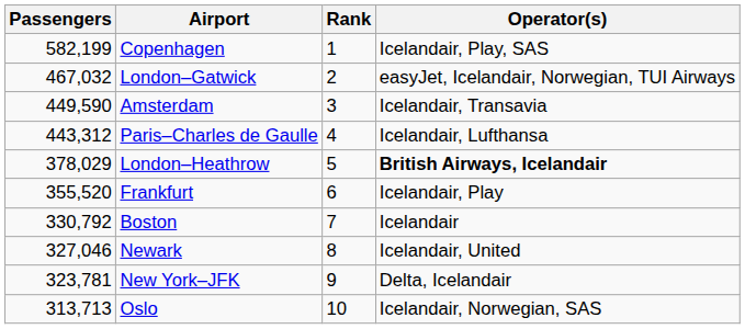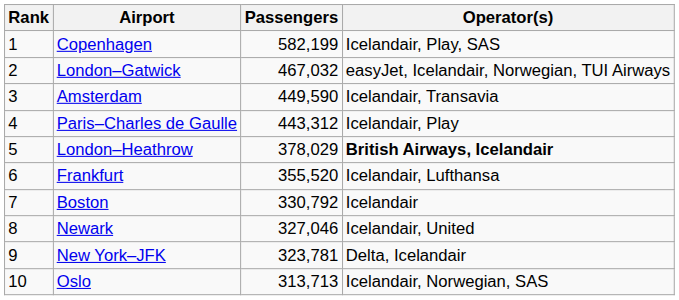 <table class="wikitable sortable">
 <tr>
+<th>Rank</th>
+<th>Airport</th>
 <th>Passengers</th>
-<th>Airport</th>
-<th>Rank</th>
 <th>Operator(s)</th>
 </tr>
 <tr>
+<td>1</td>
+<td><a href='#'>Copenhagen</a></td>
 <td align="right">582,199</td>
-<td><a href='#'>Copenhagen</a></td>
-<td>1</td>
 <td>Icelandair, Play, SAS</td>
 </tr>
 <tr>
+<td>2</td>
+<td><a href='#'>London–Gatwick</a></td>
 <td align="right">467,032</td>
-<td><a href='#'>London–Gatwick</a></td>
-<td>2</td>
 <td>easyJet, Icelandair, Norwegian, TUI Airways</td>
 </tr>
 <tr>
+<td>3</td>
+<td><a href='#'>Amsterdam</a></td>
 <td align="right">449,590</td>
-<td><a href='#'>Amsterdam</a></td>
-<td>3</td>
 <td>Icelandair, Transavia</td>
 </tr>
 <tr>
+<td>4</td>
+<td><a href='#'>Paris–Charles de Gaulle</a></td>
 <td align="right">443,312</td>
-<td><a href='#'>Paris–Charles de Gaulle</a></td>
-<td>4</td>
+<td>Icelandair, Play</td>
+</tr>
+<tr>
+<td>5</td>
+<td><a href='#'>London–Heathrow</a></td>
+<td align="right">378,029</td>
+<td><strong>British Airways, Icelandair</strong></td>
+</tr>
+<tr>
+<td>6</td>
+<td><a href='#'>Frankfurt</a></td>
+<td align="right">355,520</td>
 <td>Icelandair, Lufthansa</td>
 </tr>
 <tr>
-<td align="right">378,029</td>
-<td><a href='#'>London–Heathrow</a></td>
-<td>5</td>
-<td><strong>British Airways, Icelandair</strong></td>
-</tr>
-<tr>
-<td align="right">355,520</td>
-<td><a href='#'>Frankfurt</a></td>
-<td>6</td>
-<td>Icelandair, Play</td>
-</tr>
-<tr>
+<td>7</td>
+<td><a href='#'>Boston</a></td>
 <td align="right">330,792</td>
-<td><a href='#'>Boston</a></td>
-<td>7</td>
 <td>Icelandair</td>
 </tr>
 <tr>
+<td>8</td>
+<td><a href='#'>Newark</a></td>
 <td align="right">327,046</td>
-<td><a href='#'>Newark</a></td>
-<td>8</td>
 <td>Icelandair, United</td>
 </tr>
 <tr>
+<td>9</td>
+<td><a href='#'>New York–JFK</a></td>
 <td align="right">323,781</td>
-<td><a href='#'>New York–JFK</a></td>
-<td>9</td>
 <td>Delta, Icelandair</td>
 </tr>
 <tr>
+<td>10</td>
+<td><a href='#'>Oslo</a></td>
 <td align="right">313,713</td>
-<td><a href='#'>Oslo</a></td>
-<td>10</td>
 <td>Icelandair, Norwegian, SAS</td>
 </tr>
 </table>
